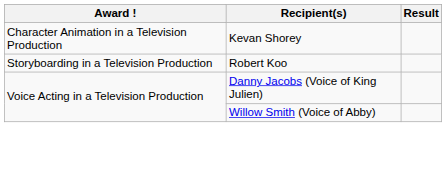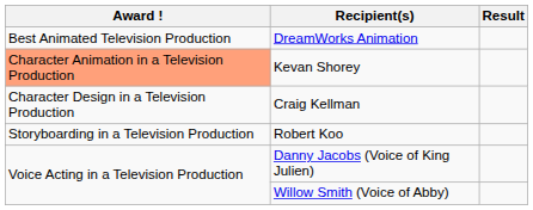 <table class="wikitable sortable">
 <tr bgcolor="#CCCCCC">
 <th>Award !</th>
 <th>Recipient(s)</th>
 <th>Result</th>
 </tr>
 <tr>
-<td>Character Animation in a Television Production</td>
+<td>Best Animated Television Production</td>
+<td><a href='#'>DreamWorks Animation</a></td>
+<td></td>
+</tr>
+<tr>
+<td style="background: lightsalmon;">Character Animation in a Television Production</td>
 <td>Kevan Shorey</td>
+<td></td>
+</tr>
+<tr>
+<td>Character Design in a Television Production</td>
+<td>Craig Kellman</td>
 <td></td>
 </tr>
 <tr>
 <td>Storyboarding in a Television Production</td>
 <td>Robert Koo</td>
 <td></td>
 </tr>
 <tr>
 <td rowspan="2">Voice Acting in a Television Production</td>
 <td><a href='#'>Danny Jacobs</a> (Voice of King Julien)</td>
 <td></td>
 </tr>
 <tr>
 <td><a href='#'>Willow Smith</a> (Voice of Abby)</td>
 <td></td>
 </tr>
 </table>
